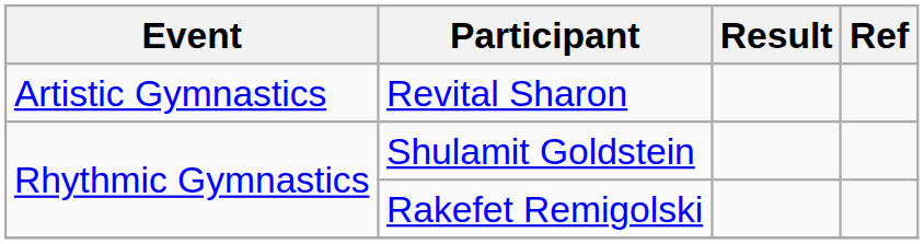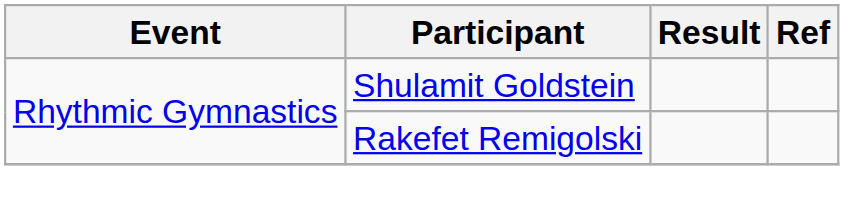 <table class="wikitable" style="font-size: 95%;">
 <tr>
 <th>Event</th>
 <th>Participant</th>
 <th>Result</th>
 <th>Ref</th>
-</tr>
-<tr>
-<td><a href='#'>Artistic Gymnastics</a></td>
-<td><a href='#'>Revital Sharon</a></td>
-<td></td>
-<td></td>
 </tr>
 <tr>
 <td rowspan="2"><a href='#'>Rhythmic Gymnastics</a></td>
 <td><a href='#'>Shulamit Goldstein</a></td>
 <td></td>
 <td></td>
 </tr>
 <tr>
 <td><a href='#'>Rakefet Remigolski</a></td>
 <td></td>
 <td></td>
 </tr>
 <tr>
 </tr>
 </table>
